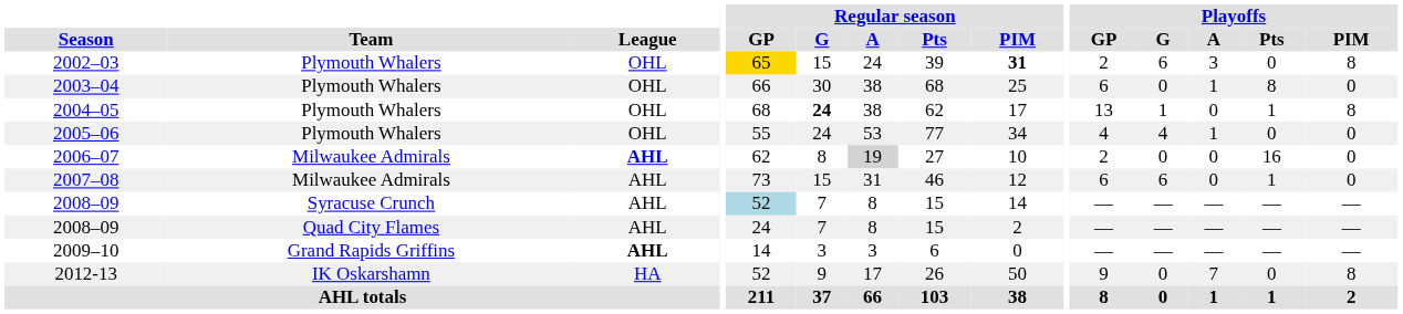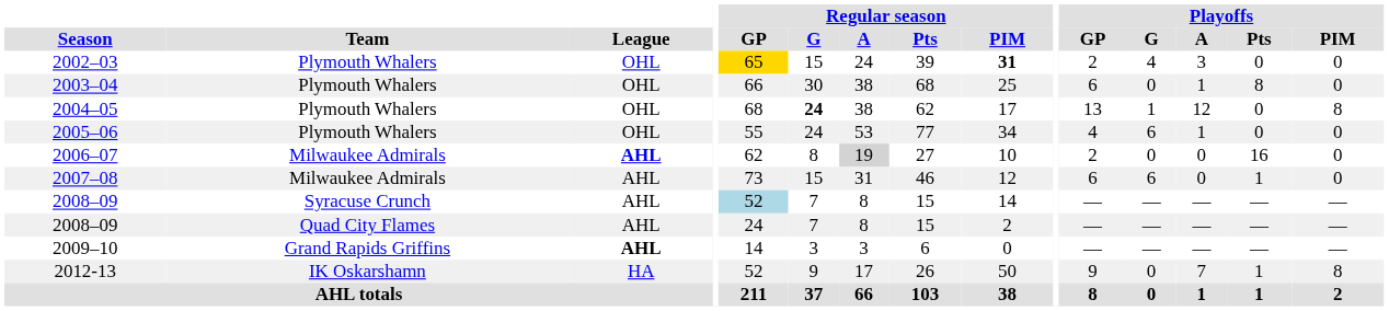 <table border="0" cellpadding="1" cellspacing="0" style="text-align:center; width:75%">
 <tr bgcolor="#e0e0e0">
 <th colspan="3" bgcolor="#ffffff"></th>
 <th rowspan="99" bgcolor="#ffffff"></th>
 <th colspan="5"><a href='#'>Regular season</a></th>
 <th rowspan="99" bgcolor="#ffffff"></th>
 <th colspan="5"><a href='#'>Playoffs</a></th>
 </tr>
 <tr bgcolor="#e0e0e0">
 <th><a href='#'>Season</a></th>
 <th>Team</th>
 <th>League</th>
 <th>GP</th>
 <th><a href='#'>G</a></th>
 <th><a href='#'>A</a></th>
 <th><a href='#'>Pts</a></th>
 <th><a href='#'>PIM</a></th>
 <th>GP</th>
 <th>G</th>
 <th>A</th>
 <th>Pts</th>
 <th>PIM</th>
 </tr>
 <tr ALIGN="center">
 <td><a href='#'>2002–03</a></td>
 <td><a href='#'>Plymouth Whalers</a></td>
 <td><a href='#'>OHL</a></td>
 <td style="background: gold;">65</td>
 <td>15</td>
 <td>24</td>
 <td>39</td>
 <td><strong>31</strong></td>
 <td>2</td>
-<td>6</td>
+<td>4</td>
 <td>3</td>
 <td>0</td>
-<td>8</td>
+<td>0</td>
 </tr>
 <tr ALIGN="center" bgcolor="#f0f0f0">
 <td><a href='#'>2003–04</a></td>
 <td>Plymouth Whalers</td>
 <td>OHL</td>
 <td>66</td>
 <td>30</td>
 <td>38</td>
 <td>68</td>
 <td>25</td>
 <td>6</td>
 <td>0</td>
 <td>1</td>
 <td>8</td>
 <td>0</td>
 </tr>
 <tr ALIGN="center">
 <td><a href='#'>2004–05</a></td>
 <td>Plymouth Whalers</td>
 <td>OHL</td>
 <td>68</td>
 <td><strong>24</strong></td>
 <td>38</td>
 <td>62</td>
 <td>17</td>
 <td>13</td>
 <td>1</td>
+<td>12</td>
 <td>0</td>
-<td>1</td>
 <td>8</td>
 </tr>
 <tr ALIGN="center" bgcolor="#f0f0f0">
 <td><a href='#'>2005–06</a></td>
 <td>Plymouth Whalers</td>
 <td>OHL</td>
 <td>55</td>
 <td>24</td>
 <td>53</td>
 <td>77</td>
 <td>34</td>
 <td>4</td>
-<td>4</td>
+<td>6</td>
 <td>1</td>
 <td>0</td>
 <td>0</td>
 </tr>
 <tr ALIGN="center">
 <td><a href='#'>2006–07</a></td>
 <td><a href='#'>Milwaukee Admirals</a></td>
 <td><strong><a href='#'>AHL</a></strong></td>
 <td>62</td>
 <td>8</td>
 <td style="background: lightgrey;">19</td>
 <td>27</td>
 <td>10</td>
 <td>2</td>
 <td>0</td>
 <td>0</td>
 <td>16</td>
 <td>0</td>
 </tr>
 <tr ALIGN="center" bgcolor="#f0f0f0">
 <td><a href='#'>2007–08</a></td>
 <td>Milwaukee Admirals</td>
 <td>AHL</td>
 <td>73</td>
 <td>15</td>
 <td>31</td>
 <td>46</td>
 <td>12</td>
 <td>6</td>
 <td>6</td>
 <td>0</td>
 <td>1</td>
 <td>0</td>
 </tr>
 <tr ALIGN="center">
 <td><a href='#'>2008–09</a></td>
 <td><a href='#'>Syracuse Crunch</a></td>
 <td>AHL</td>
 <td style="background: lightblue;">52</td>
 <td>7</td>
 <td>8</td>
 <td>15</td>
 <td>14</td>
 <td>—</td>
 <td>—</td>
 <td>—</td>
 <td>—</td>
 <td>—</td>
 </tr>
 <tr ALIGN="center" bgcolor="#f0f0f0">
 <td>2008–09</td>
 <td><a href='#'>Quad City Flames</a></td>
 <td>AHL</td>
 <td>24</td>
 <td>7</td>
 <td>8</td>
 <td>15</td>
 <td>2</td>
 <td>—</td>
 <td>—</td>
 <td>—</td>
 <td>—</td>
 <td>—</td>
 </tr>
 <tr ALIGN="center">
 <td>2009–10</td>
 <td><a href='#'>Grand Rapids Griffins</a></td>
 <td><strong>AHL</strong></td>
 <td>14</td>
 <td>3</td>
 <td>3</td>
 <td>6</td>
 <td>0</td>
 <td>—</td>
 <td>—</td>
 <td>—</td>
 <td>—</td>
 <td>—</td>
 </tr>
 <tr ALIGN="center" bgcolor="#f0f0f0">
 <td>2012-13</td>
 <td><a href='#'>IK Oskarshamn</a></td>
 <td><a href='#'>HA</a></td>
 <td>52</td>
 <td>9</td>
 <td>17</td>
 <td>26</td>
 <td>50</td>
 <td>9</td>
 <td>0</td>
 <td>7</td>
-<td>0</td>
+<td>1</td>
 <td>8</td>
 </tr>
 <tr bgcolor="#e0e0e0">
 <th colspan="3">AHL totals</th>
 <th>211</th>
 <th>37</th>
 <th>66</th>
 <th>103</th>
 <th>38</th>
 <th>8</th>
 <th>0</th>
 <th>1</th>
 <th>1</th>
 <th>2</th>
 </tr>
 </table>
